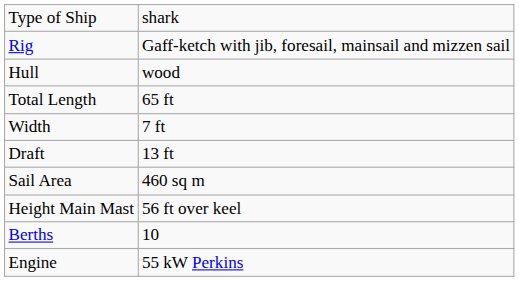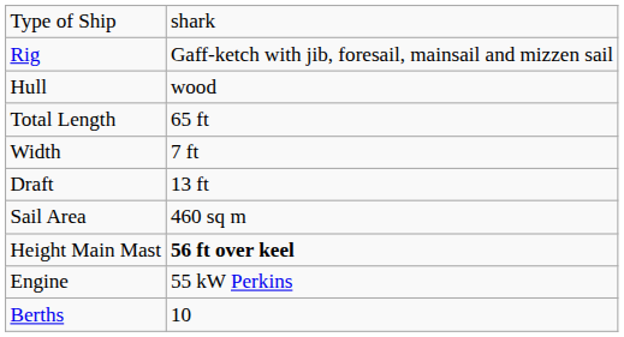 <table class="wikitable">
 <tr>
 <td>Type of Ship</td>
 <td>shark</td>
 </tr>
 <tr>
 <td><a href='#'>Rig</a></td>
 <td>Gaff-ketch with jib, foresail, mainsail and mizzen sail</td>
 </tr>
 <tr>
 <td>Hull</td>
 <td>wood</td>
 </tr>
 <tr>
 <td>Total Length</td>
 <td>65 ft</td>
 </tr>
 <tr>
 <td>Width</td>
 <td>7 ft</td>
 </tr>
 <tr>
 <td>Draft</td>
 <td>13 ft</td>
 </tr>
 <tr>
 <td>Sail Area</td>
 <td>460 sq m</td>
 </tr>
 <tr>
 <td>Height Main Mast</td>
-<td>56 ft over keel</td>
+<td><strong>56 ft over keel</strong></td>
+</tr>
+<tr>
+<td>Engine</td>
+<td>55 kW <a href='#'>Perkins</a></td>
 </tr>
 <tr>
 <td><a href='#'>Berths</a></td>
 <td>10</td>
 </tr>
-<tr>
-<td>Engine</td>
-<td>55 kW <a href='#'>Perkins</a></td>
-</tr>
 </table>
